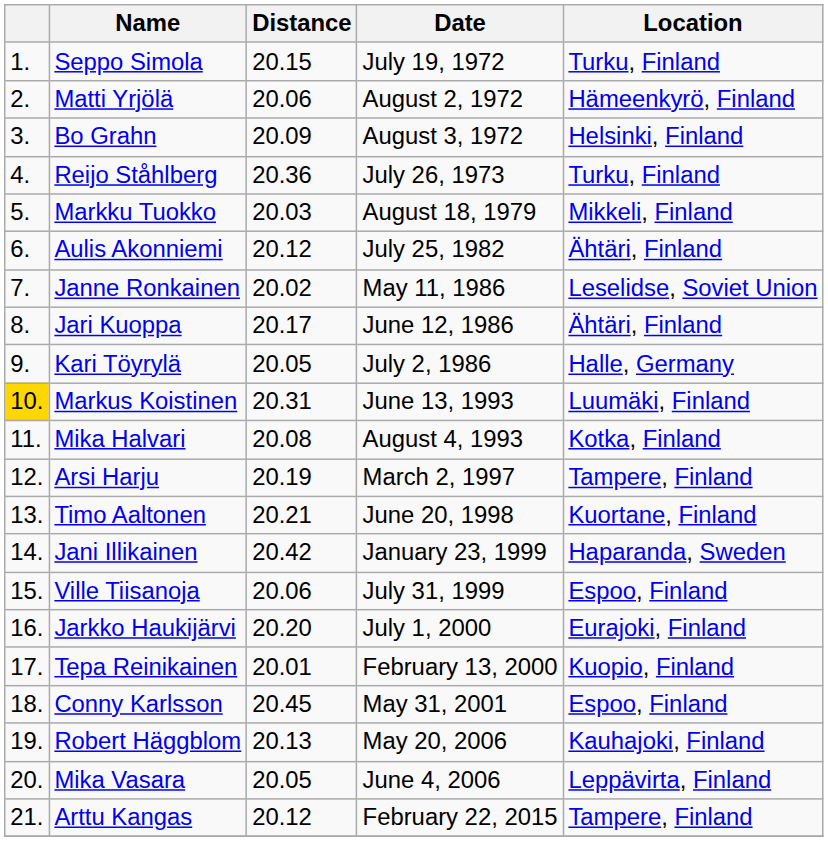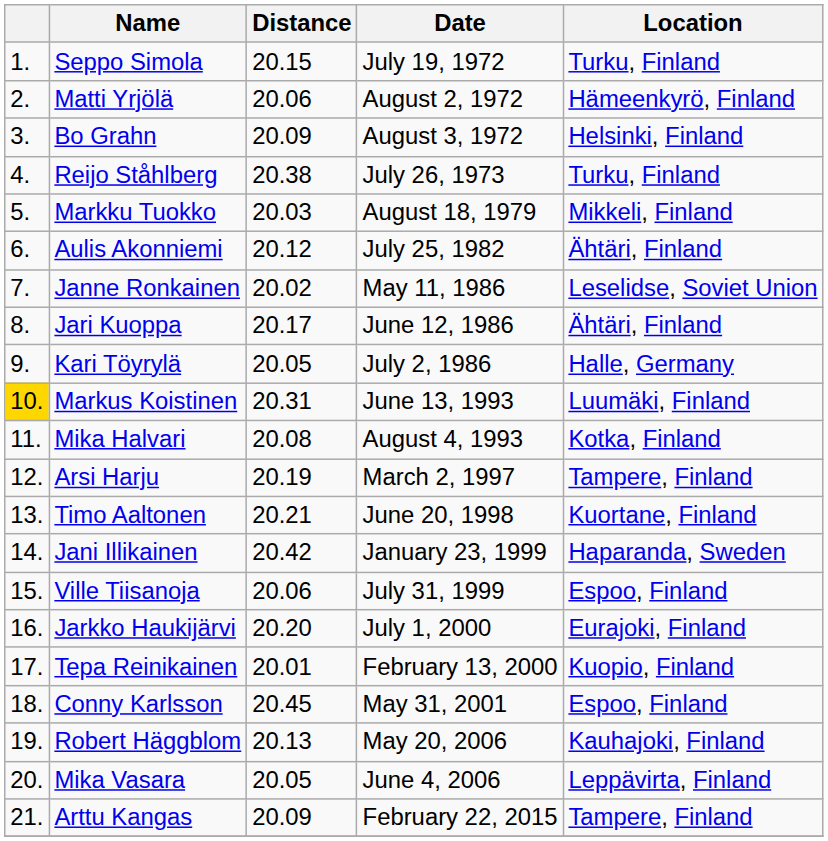 <table class=wikitable>
 <tr>
 <th></th>
 <th>Name</th>
 <th>Distance</th>
 <th>Date</th>
 <th>Location</th>
 </tr>
 <tr>
 <td>1.</td>
 <td><a href='#'>Seppo Simola</a></td>
 <td>20.15</td>
 <td>July 19, 1972</td>
 <td><a href='#'>Turku</a>, <a href='#'>Finland</a></td>
 </tr>
 <tr>
 <td>2.</td>
 <td><a href='#'>Matti Yrjölä</a></td>
 <td>20.06</td>
 <td>August 2, 1972</td>
 <td><a href='#'>Hämeenkyrö</a>, <a href='#'>Finland</a></td>
 </tr>
 <tr>
 <td>3.</td>
 <td><a href='#'>Bo Grahn</a></td>
 <td>20.09</td>
 <td>August 3, 1972</td>
 <td><a href='#'>Helsinki</a>, <a href='#'>Finland</a></td>
 </tr>
 <tr>
 <td>4.</td>
 <td><a href='#'>Reijo Ståhlberg</a></td>
-<td>20.36</td>
+<td>20.38</td>
 <td>July 26, 1973</td>
 <td><a href='#'>Turku</a>, <a href='#'>Finland</a></td>
 </tr>
 <tr>
 <td>5.</td>
 <td><a href='#'>Markku Tuokko</a></td>
 <td>20.03</td>
 <td>August 18, 1979</td>
 <td><a href='#'>Mikkeli</a>, <a href='#'>Finland</a></td>
 </tr>
 <tr>
 <td>6.</td>
 <td><a href='#'>Aulis Akonniemi</a></td>
 <td>20.12</td>
 <td>July 25, 1982</td>
 <td><a href='#'>Ähtäri</a>, <a href='#'>Finland</a></td>
 </tr>
 <tr>
 <td>7.</td>
 <td><a href='#'>Janne Ronkainen</a></td>
 <td>20.02</td>
 <td>May 11, 1986</td>
 <td><a href='#'>Leselidse</a>, <a href='#'>Soviet Union</a></td>
 </tr>
 <tr>
 <td>8.</td>
 <td><a href='#'>Jari Kuoppa</a></td>
 <td>20.17</td>
 <td>June 12, 1986</td>
 <td><a href='#'>Ähtäri</a>, <a href='#'>Finland</a></td>
 </tr>
 <tr>
 <td>9.</td>
 <td><a href='#'>Kari Töyrylä</a></td>
 <td>20.05</td>
 <td>July 2, 1986</td>
 <td><a href='#'>Halle</a>, <a href='#'>Germany</a></td>
 </tr>
 <tr>
 <td style="background: gold;">10.</td>
 <td><a href='#'>Markus Koistinen</a></td>
 <td>20.31</td>
 <td>June 13, 1993</td>
 <td><a href='#'>Luumäki</a>, <a href='#'>Finland</a></td>
 </tr>
 <tr>
 <td>11.</td>
 <td><a href='#'>Mika Halvari</a></td>
 <td>20.08</td>
 <td>August 4, 1993</td>
 <td><a href='#'>Kotka</a>, <a href='#'>Finland</a></td>
 </tr>
 <tr>
 <td>12.</td>
 <td><a href='#'>Arsi Harju</a></td>
 <td>20.19</td>
 <td>March 2, 1997</td>
 <td><a href='#'>Tampere</a>, <a href='#'>Finland</a></td>
 </tr>
 <tr>
 <td>13.</td>
 <td><a href='#'>Timo Aaltonen</a></td>
 <td>20.21</td>
 <td>June 20, 1998</td>
 <td><a href='#'>Kuortane</a>, <a href='#'>Finland</a></td>
 </tr>
 <tr>
 <td>14.</td>
 <td><a href='#'>Jani Illikainen</a></td>
 <td>20.42</td>
 <td>January 23, 1999</td>
 <td><a href='#'>Haparanda</a>, <a href='#'>Sweden</a></td>
 </tr>
 <tr>
 <td>15.</td>
 <td><a href='#'>Ville Tiisanoja</a></td>
 <td>20.06</td>
 <td>July 31, 1999</td>
 <td><a href='#'>Espoo</a>, <a href='#'>Finland</a></td>
 </tr>
 <tr>
 <td>16.</td>
 <td><a href='#'>Jarkko Haukijärvi</a></td>
 <td>20.20</td>
 <td>July 1, 2000</td>
 <td><a href='#'>Eurajoki</a>, <a href='#'>Finland</a></td>
 </tr>
 <tr>
 <td>17.</td>
 <td><a href='#'>Tepa Reinikainen</a></td>
 <td>20.01</td>
 <td>February 13, 2000</td>
 <td><a href='#'>Kuopio</a>, <a href='#'>Finland</a></td>
 </tr>
 <tr>
 <td>18.</td>
 <td><a href='#'>Conny Karlsson</a></td>
 <td>20.45</td>
 <td>May 31, 2001</td>
 <td><a href='#'>Espoo</a>, <a href='#'>Finland</a></td>
 </tr>
 <tr>
 <td>19.</td>
 <td><a href='#'>Robert Häggblom</a></td>
 <td>20.13</td>
 <td>May 20, 2006</td>
 <td><a href='#'>Kauhajoki</a>, <a href='#'>Finland</a></td>
 </tr>
 <tr>
 <td>20.</td>
 <td><a href='#'>Mika Vasara</a></td>
 <td>20.05</td>
 <td>June 4, 2006</td>
 <td><a href='#'>Leppävirta</a>, <a href='#'>Finland</a></td>
 </tr>
 <tr>
 <td>21.</td>
 <td><a href='#'>Arttu Kangas</a></td>
-<td>20.12</td>
+<td>20.09</td>
 <td>February 22, 2015</td>
 <td><a href='#'>Tampere</a>, <a href='#'>Finland</a></td>
 </tr>
 <tr>
 </tr>
 </table>
